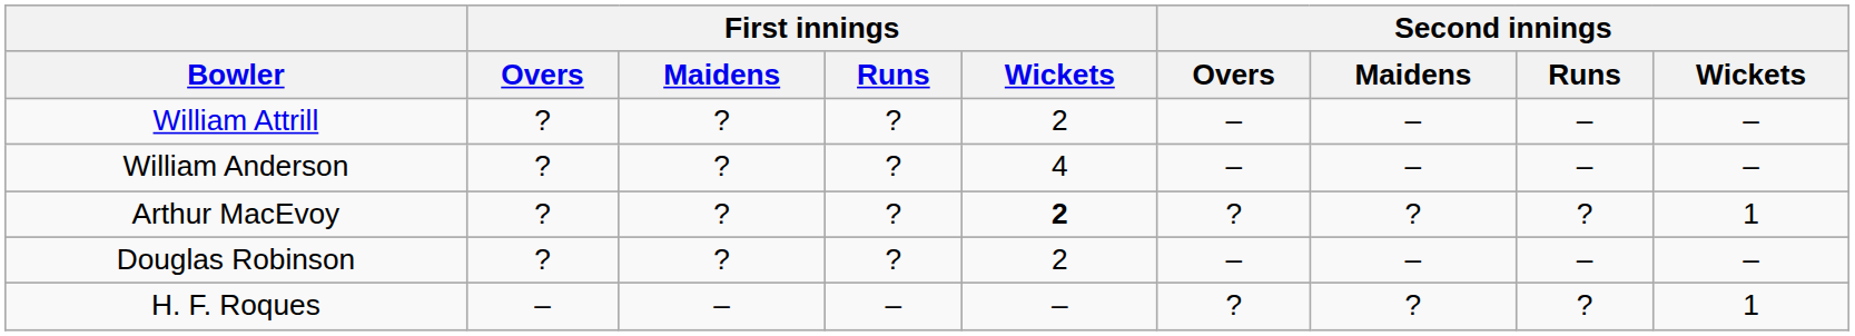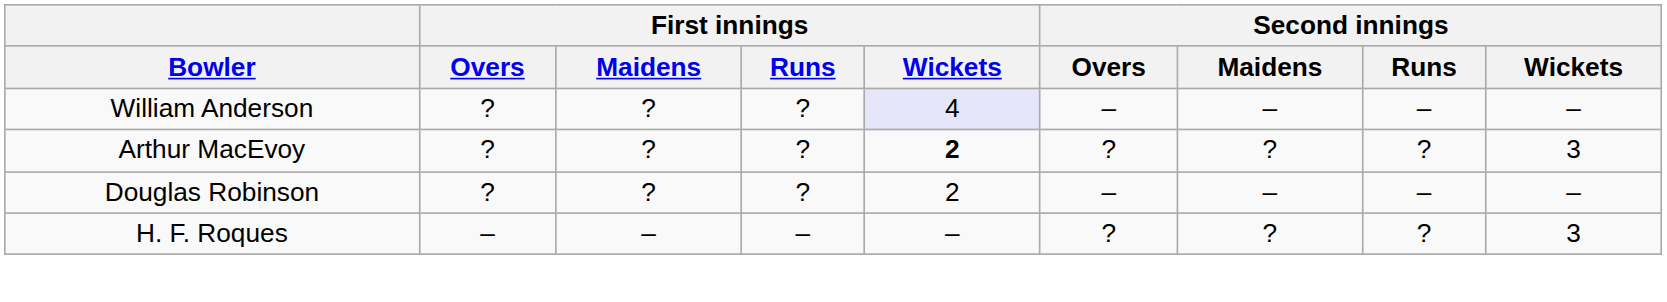 <table cellpadding="1" style="border:gray solid 1px; text-align:center; width:80%;" class="wikitable">
 <tr>
 <th></th>
 <th colspan="4" style="width:37.5%;">First innings</th>
 <th colspan="4" style="width:37.5%;">Second innings</th>
 </tr>
 <tr>
 <th style="width:25%;"><a href='#'>Bowler</a></th>
 <th><a href='#'>Overs</a></th>
 <th><a href='#'>Maidens</a></th>
 <th><a href='#'>Runs</a></th>
 <th><a href='#'>Wickets</a></th>
 <th>Overs</th>
 <th>Maidens</th>
 <th>Runs</th>
 <th>Wickets</th>
 </tr>
 <tr>
-<td><a href='#'>William Attrill</a></td>
-<td>?</td>
-<td>?</td>
-<td>?</td>
-<td>2</td>
-<td>–</td>
-<td>–</td>
-<td>–</td>
-<td>–</td>
-</tr>
-<tr>
 <td>William Anderson</td>
 <td>?</td>
 <td>?</td>
 <td>?</td>
-<td>4</td>
+<td style="background: lavender;">4</td>
 <td>–</td>
 <td>–</td>
 <td>–</td>
 <td>–</td>
 </tr>
 <tr>
 <td>Arthur MacEvoy</td>
 <td>?</td>
 <td>?</td>
 <td>?</td>
 <td><strong>2</strong></td>
 <td>?</td>
 <td>?</td>
 <td>?</td>
-<td>1</td>
+<td>3</td>
 </tr>
 <tr>
 <td>Douglas Robinson</td>
 <td>?</td>
 <td>?</td>
 <td>?</td>
 <td>2</td>
 <td>–</td>
 <td>–</td>
 <td>–</td>
 <td>–</td>
 </tr>
 <tr>
 <td>H. F. Roques</td>
 <td>–</td>
 <td>–</td>
 <td>–</td>
 <td>–</td>
 <td>?</td>
 <td>?</td>
 <td>?</td>
-<td>1</td>
+<td>3</td>
 </tr>
 </table>
